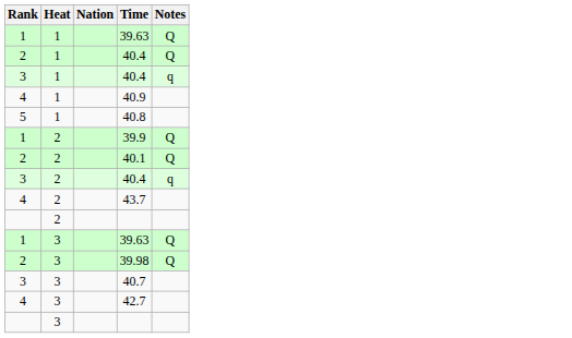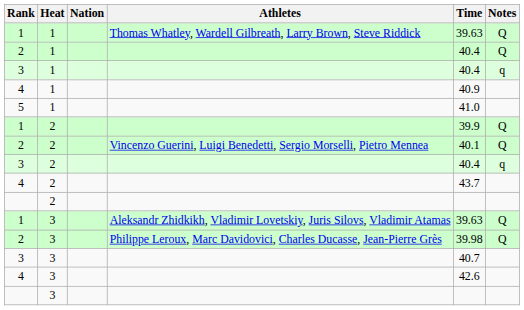 <table class="wikitable sortable" style="text-align:center">
 <tr>
 <th>Rank</th>
 <th>Heat</th>
 <th>Nation</th>
+<th>Athletes</th>
 <th>Time</th>
 <th>Notes</th>
 </tr>
 <tr bgcolor=ccffcc>
 <td>1</td>
 <td>1</td>
 <td align=left></td>
+<td align=left><a href='#'>Thomas Whatley</a>, <a href='#'>Wardell Gilbreath</a>, <a href='#'>Larry Brown</a>, <a href='#'>Steve Riddick</a></td>
 <td>39.63</td>
 <td>Q</td>
 </tr>
 <tr bgcolor=ccffcc>
 <td>2</td>
 <td>1</td>
+<td align=left></td>
 <td align=left></td>
 <td>40.4</td>
 <td>Q</td>
 </tr>
 <tr bgcolor=ddffdd>
 <td>3</td>
 <td>1</td>
 <td align=left></td>
+<td align=left></td>
 <td>40.4</td>
 <td>q</td>
 </tr>
 <tr>
 <td>4</td>
 <td>1</td>
+<td align=left></td>
 <td align=left></td>
 <td>40.9</td>
 <td></td>
 </tr>
 <tr>
 <td>5</td>
 <td>1</td>
 <td align=left></td>
-<td>40.8</td>
+<td align=left></td>
+<td>41.0</td>
 <td></td>
 </tr>
 <tr bgcolor=ccffcc>
 <td>1</td>
 <td>2</td>
+<td align=left></td>
 <td align=left></td>
 <td>39.9</td>
 <td>Q</td>
 </tr>
 <tr bgcolor=ccffcc>
 <td>2</td>
 <td>2</td>
 <td align=left></td>
+<td align=left><a href='#'>Vincenzo Guerini</a>, <a href='#'>Luigi Benedetti</a>, <a href='#'>Sergio Morselli</a>, <a href='#'>Pietro Mennea</a></td>
 <td>40.1</td>
 <td>Q</td>
 </tr>
 <tr bgcolor=ddffdd>
 <td>3</td>
 <td>2</td>
+<td align=left></td>
 <td align=left></td>
 <td>40.4</td>
 <td>q</td>
 </tr>
 <tr>
 <td>4</td>
 <td>2</td>
 <td align=left></td>
+<td align=left></td>
 <td>43.7</td>
 <td></td>
 </tr>
 <tr>
 <td></td>
 <td>2</td>
+<td align=left></td>
 <td align=left></td>
 <td></td>
 <td></td>
 </tr>
 <tr bgcolor=ccffcc>
 <td>1</td>
 <td>3</td>
 <td align=left></td>
+<td align=left><a href='#'>Aleksandr Zhidkikh</a>, <a href='#'>Vladimir Lovetskiy</a>, <a href='#'>Juris Silovs</a>, <a href='#'>Vladimir Atamas</a></td>
 <td>39.63</td>
 <td>Q</td>
 </tr>
 <tr bgcolor=ccffcc>
 <td>2</td>
 <td>3</td>
 <td align=left></td>
+<td align=left><a href='#'>Philippe Leroux</a>, <a href='#'>Marc Davidovici</a>, <a href='#'>Charles Ducasse</a>, <a href='#'>Jean-Pierre Grès</a></td>
 <td>39.98</td>
 <td>Q</td>
 </tr>
 <tr>
 <td>3</td>
 <td>3</td>
+<td align=left></td>
 <td align=left></td>
 <td>40.7</td>
 <td></td>
 </tr>
 <tr>
 <td>4</td>
 <td>3</td>
 <td align=left></td>
-<td>42.7</td>
+<td align=left></td>
+<td>42.6</td>
 <td></td>
 </tr>
 <tr>
 <td></td>
 <td>3</td>
 <td align=left></td>
+<td align=left></td>
 <td></td>
 <td></td>
 </tr>
 </table>
